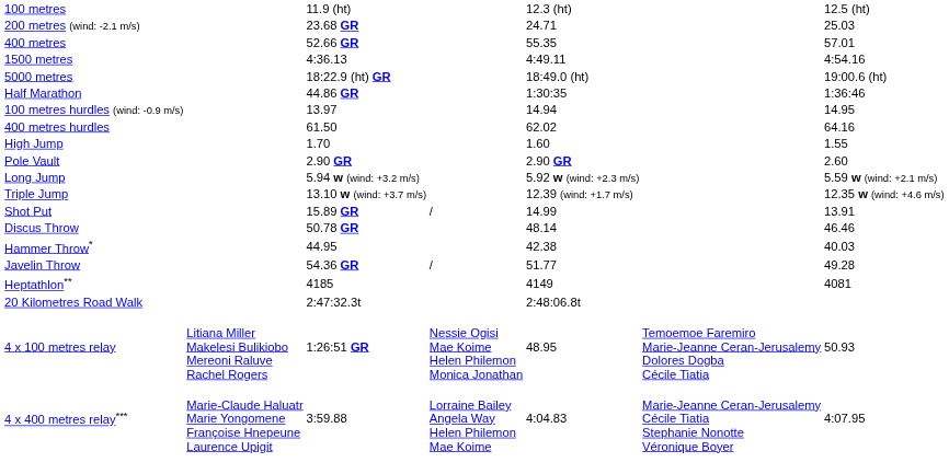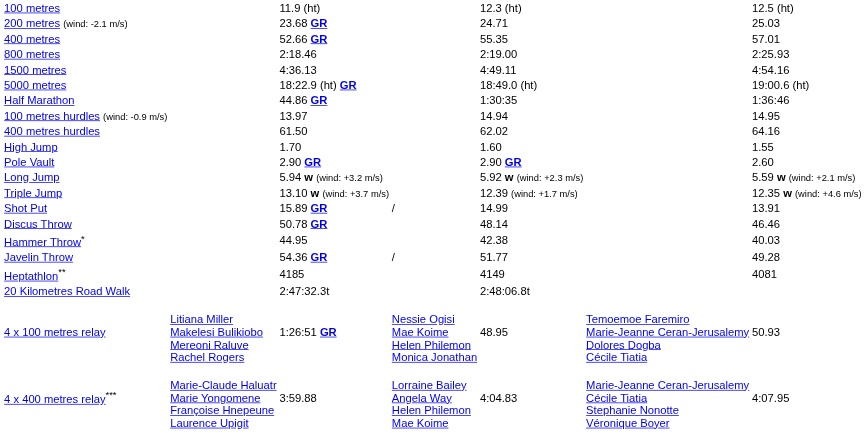 <table>
 <tr>
 <td><a href='#'>100 metres</a></td>
 <td></td>
 <td>11.9 (ht)</td>
 <td></td>
 <td>12.3 (ht)</td>
 <td></td>
 <td>12.5 (ht)</td>
 </tr>
 <tr>
 <td><a href='#'>200 metres</a> <small>(wind: -2.1 m/s)</small></td>
 <td></td>
 <td>23.68 <strong><a href='#'>GR</a></strong></td>
 <td></td>
 <td>24.71</td>
 <td></td>
 <td>25.03</td>
 </tr>
 <tr>
 <td><a href='#'>400 metres</a></td>
 <td></td>
 <td>52.66 <strong><a href='#'>GR</a></strong></td>
 <td></td>
 <td>55.35</td>
 <td></td>
 <td>57.01</td>
+</tr>
+<tr>
+<td><a href='#'>800 metres</a></td>
+<td></td>
+<td>2:18.46</td>
+<td></td>
+<td>2:19.00</td>
+<td></td>
+<td>2:25.93</td>
 </tr>
 <tr>
 <td><a href='#'>1500 metres</a></td>
 <td></td>
 <td>4:36.13</td>
 <td></td>
 <td>4:49.11</td>
 <td></td>
 <td>4:54.16</td>
 </tr>
 <tr>
 <td><a href='#'>5000 metres</a></td>
 <td></td>
 <td>18:22.9 (ht) <strong><a href='#'>GR</a></strong></td>
 <td></td>
 <td>18:49.0 (ht)</td>
 <td></td>
 <td>19:00.6 (ht)</td>
 </tr>
 <tr>
 <td><a href='#'>Half Marathon</a></td>
 <td></td>
 <td>44.86 <strong><a href='#'>GR</a></strong></td>
 <td></td>
 <td>1:30:35</td>
 <td></td>
 <td>1:36:46</td>
 </tr>
 <tr>
 <td><a href='#'>100 metres hurdles</a> <small>(wind: -0.9 m/s)</small></td>
 <td></td>
 <td>13.97</td>
 <td></td>
 <td>14.94</td>
 <td></td>
 <td>14.95</td>
 </tr>
 <tr>
 <td><a href='#'>400 metres hurdles</a></td>
 <td></td>
 <td>61.50</td>
 <td></td>
 <td>62.02</td>
 <td></td>
 <td>64.16</td>
 </tr>
 <tr>
 <td><a href='#'>High Jump</a></td>
 <td></td>
 <td>1.70</td>
 <td></td>
 <td>1.60</td>
 <td></td>
 <td>1.55</td>
 </tr>
 <tr>
 <td><a href='#'>Pole Vault</a></td>
 <td></td>
 <td>2.90 <strong><a href='#'>GR</a></strong></td>
 <td></td>
 <td>2.90 <strong><a href='#'>GR</a></strong></td>
 <td></td>
 <td>2.60</td>
 </tr>
 <tr>
 <td><a href='#'>Long Jump</a></td>
 <td></td>
 <td>5.94 <strong>w</strong> <small>(wind: +3.2 m/s)</small></td>
 <td></td>
 <td>5.92 <strong>w</strong> <small>(wind: +2.3 m/s)</small></td>
 <td></td>
 <td>5.59 <strong>w</strong> <small>(wind: +2.1 m/s)</small></td>
 </tr>
 <tr>
 <td><a href='#'>Triple Jump</a></td>
 <td></td>
 <td>13.10 <strong>w</strong> <small>(wind: +3.7 m/s)</small></td>
 <td></td>
 <td>12.39 <small>(wind: +1.7 m/s)</small></td>
 <td></td>
 <td>12.35 <strong>w</strong> <small>(wind: +4.6 m/s)</small></td>
 </tr>
 <tr>
 <td><a href='#'>Shot Put</a></td>
 <td></td>
 <td>15.89 <strong><a href='#'>GR</a></strong></td>
 <td>/</td>
 <td>14.99</td>
 <td></td>
 <td>13.91</td>
 </tr>
 <tr>
 <td><a href='#'>Discus Throw</a></td>
 <td></td>
 <td>50.78 <strong><a href='#'>GR</a></strong></td>
 <td></td>
 <td>48.14</td>
 <td></td>
 <td>46.46</td>
 </tr>
 <tr>
 <td><a href='#'>Hammer Throw</a><sup>*</sup></td>
 <td></td>
 <td>44.95</td>
 <td></td>
 <td>42.38</td>
 <td></td>
 <td>40.03</td>
 </tr>
 <tr>
 <td><a href='#'>Javelin Throw</a></td>
 <td></td>
 <td>54.36 <strong><a href='#'>GR</a></strong></td>
 <td>/</td>
 <td>51.77</td>
 <td></td>
 <td>49.28</td>
 </tr>
 <tr>
 <td><a href='#'>Heptathlon</a><sup>**</sup></td>
 <td></td>
 <td>4185</td>
 <td></td>
 <td>4149</td>
 <td></td>
 <td>4081</td>
 </tr>
 <tr>
 <td><a href='#'>20 Kilometres Road Walk</a></td>
 <td></td>
 <td>2:47:32.3t</td>
 <td></td>
 <td>2:48:06.8t</td>
 <td></td>
 <td></td>
 </tr>
 <tr>
 <td><a href='#'>4 x 100 metres relay</a></td>
 <td> <br> <a href='#'>Litiana Miller</a> <br> <a href='#'>Makelesi Bulikiobo</a> <br> <a href='#'>Mereoni Raluve</a> <br> <a href='#'>Rachel Rogers</a></td>
 <td>1:26:51 <strong><a href='#'>GR</a></strong></td>
 <td> <br> <a href='#'>Nessie Ogisi</a> <br> <a href='#'>Mae Koime</a> <br> <a href='#'>Helen Philemon</a> <br> <a href='#'>Monica Jonathan</a></td>
 <td>48.95</td>
 <td> <br> <a href='#'>Temoemoe Faremiro</a> <br> <a href='#'>Marie-Jeanne Ceran-Jerusalemy</a> <br> <a href='#'>Dolores Dogba</a> <br> <a href='#'>Cécile Tiatia</a></td>
 <td>50.93</td>
 </tr>
 <tr>
 <td><a href='#'>4 x 400 metres relay</a><sup>***</sup></td>
 <td> <br> <a href='#'>Marie-Claude Haluatr</a> <br> <a href='#'>Marie Yongomene</a> <br> <a href='#'>Françoise Hnepeune</a> <br> <a href='#'>Laurence Upigit</a></td>
 <td>3:59.88</td>
 <td> <br> <a href='#'>Lorraine Bailey</a> <br> <a href='#'>Angela Way</a> <br> <a href='#'>Helen Philemon</a> <br> <a href='#'>Mae Koime</a></td>
 <td>4:04.83</td>
 <td> <br> <a href='#'>Marie-Jeanne Ceran-Jerusalemy</a> <br> <a href='#'>Cécile Tiatia</a> <br> <a href='#'>Stephanie Nonotte</a> <br> <a href='#'>Véronique Boyer</a></td>
 <td>4:07.95</td>
 </tr>
 </table>
